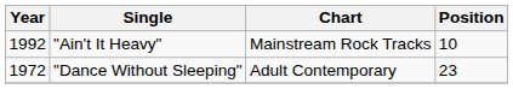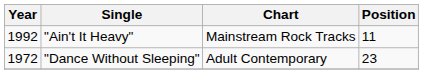 <table class="wikitable">
 <tr>
 <th align="left">Year</th>
 <th align="left">Single</th>
 <th align="left">Chart</th>
 <th align="left">Position</th>
 </tr>
 <tr>
 <td align="left">1992</td>
 <td align="left">"Ain't It Heavy"</td>
 <td align="left">Mainstream Rock Tracks</td>
-<td align="left">10</td>
+<td align="left">11</td>
 </tr>
 <tr>
 <td align="left">1972</td>
 <td align="left">"Dance Without Sleeping"</td>
 <td align="left">Adult Contemporary</td>
 <td align="left">23</td>
 </tr>
 <tr>
 </tr>
 </table>
